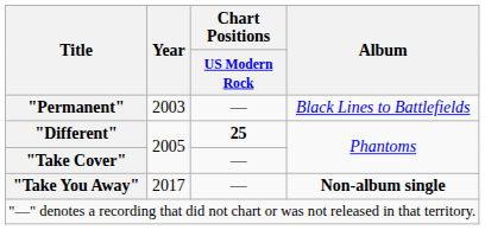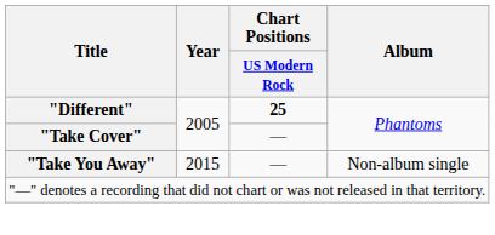 <table class="wikitable plainrowheaders" style="text-align:center;">
 <tr>
 <th rowspan="2">Title</th>
 <th rowspan="2">Year</th>
 <th>Chart Positions</th>
 <th rowspan="2">Album</th>
 </tr>
 <tr>
 <th width="86"><small><a href='#'>US Modern Rock</a></small></th>
-</tr>
-<tr>
-<th scope="row">"Permanent"</th>
-<td>2003</td>
-<td>—</td>
-<td><em><a href='#'>Black Lines to Battlefields</a></em></td>
 </tr>
 <tr>
 <th scope="row">"Different"</th>
 <td rowspan="2">2005</td>
 <td><strong>25</strong></td>
 <td rowspan="2"><em><a href='#'>Phantoms</a></em></td>
 </tr>
 <tr>
 <th scope="row">"Take Cover"</th>
 <td>—</td>
 </tr>
 <tr>
 <th scope="row">"Take You Away"</th>
-<td>2017</td>
+<td>2015</td>
 <td>—</td>
-<td><strong>Non-album single</strong></td>
+<td>Non-album single</td>
 </tr>
 <tr>
 <td colspan="4" style="font-size:90%">"—" denotes a recording that did not chart or was not released in that territory.</td>
 </tr>
 </table>
